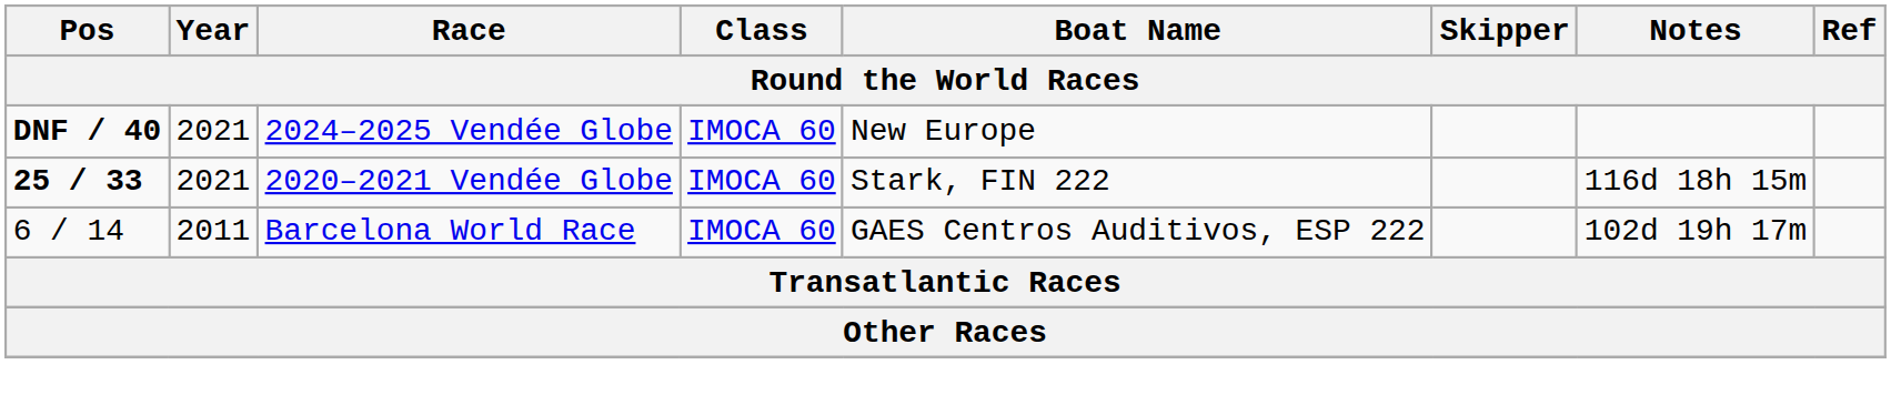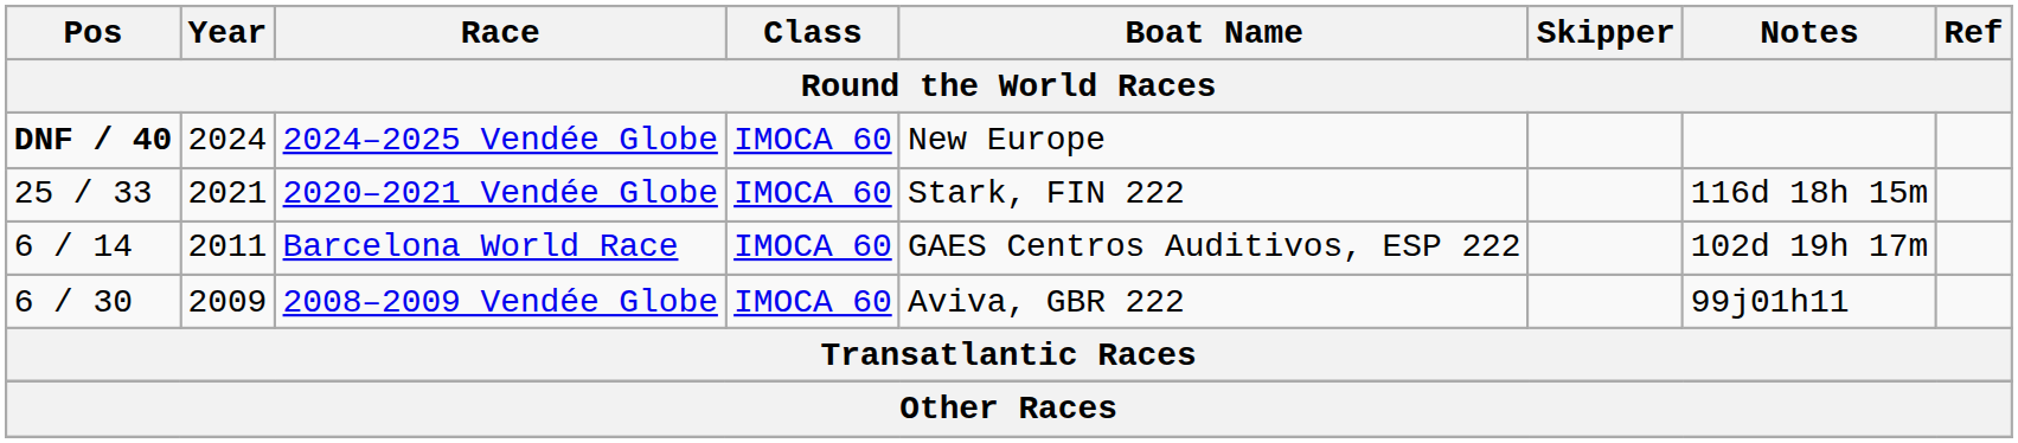 <table class="wikitable sortable">
 <tr>
 <th>Pos</th>
 <th>Year</th>
 <th>Race</th>
 <th>Class</th>
 <th>Boat Name</th>
 <th>Skipper</th>
 <th>Notes</th>
 <th>Ref</th>
 </tr>
 <tr>
 <th colspan="8"><strong>Round the World Races</strong></th>
 </tr>
 <tr>
 <td><strong>DNF / 40</strong></td>
-<td>2021</td>
+<td>2024</td>
 <td><a href='#'>2024–2025 Vendée Globe</a></td>
 <td><a href='#'>IMOCA 60</a></td>
 <td>New Europe</td>
 <td></td>
 <td></td>
 </tr>
 <tr>
-<td><strong>25 / 33</strong></td>
+<td>25 / 33</td>
 <td>2021</td>
 <td><a href='#'>2020–2021 Vendée Globe</a></td>
 <td><a href='#'>IMOCA 60</a></td>
 <td>Stark, FIN 222</td>
 <td></td>
 <td>116d 18h 15m</td>
 <td></td>
 </tr>
 <tr>
 <td>6 / 14</td>
 <td>2011</td>
 <td><a href='#'>Barcelona World Race</a></td>
 <td><a href='#'>IMOCA 60</a></td>
 <td>GAES Centros Auditivos, ESP 222</td>
 <td><br></td>
 <td>102d 19h 17m</td>
 <td></td>
 </tr>
 <tr>
+<td>6 / 30</td>
+<td>2009</td>
+<td><a href='#'>2008–2009 Vendée Globe</a></td>
+<td><a href='#'>IMOCA 60</a></td>
+<td>Aviva, GBR 222</td>
+<td></td>
+<td>99j01h11</td>
+<td></td>
+</tr>
+<tr>
 <th colspan="8"><strong>Transatlantic Races</strong></th>
 </tr>
 <tr>
 </tr>
 <tr>
 <th colspan="8"><strong>Other Races</strong></th>
 </tr>
 <tr>
 </tr>
 </table>
